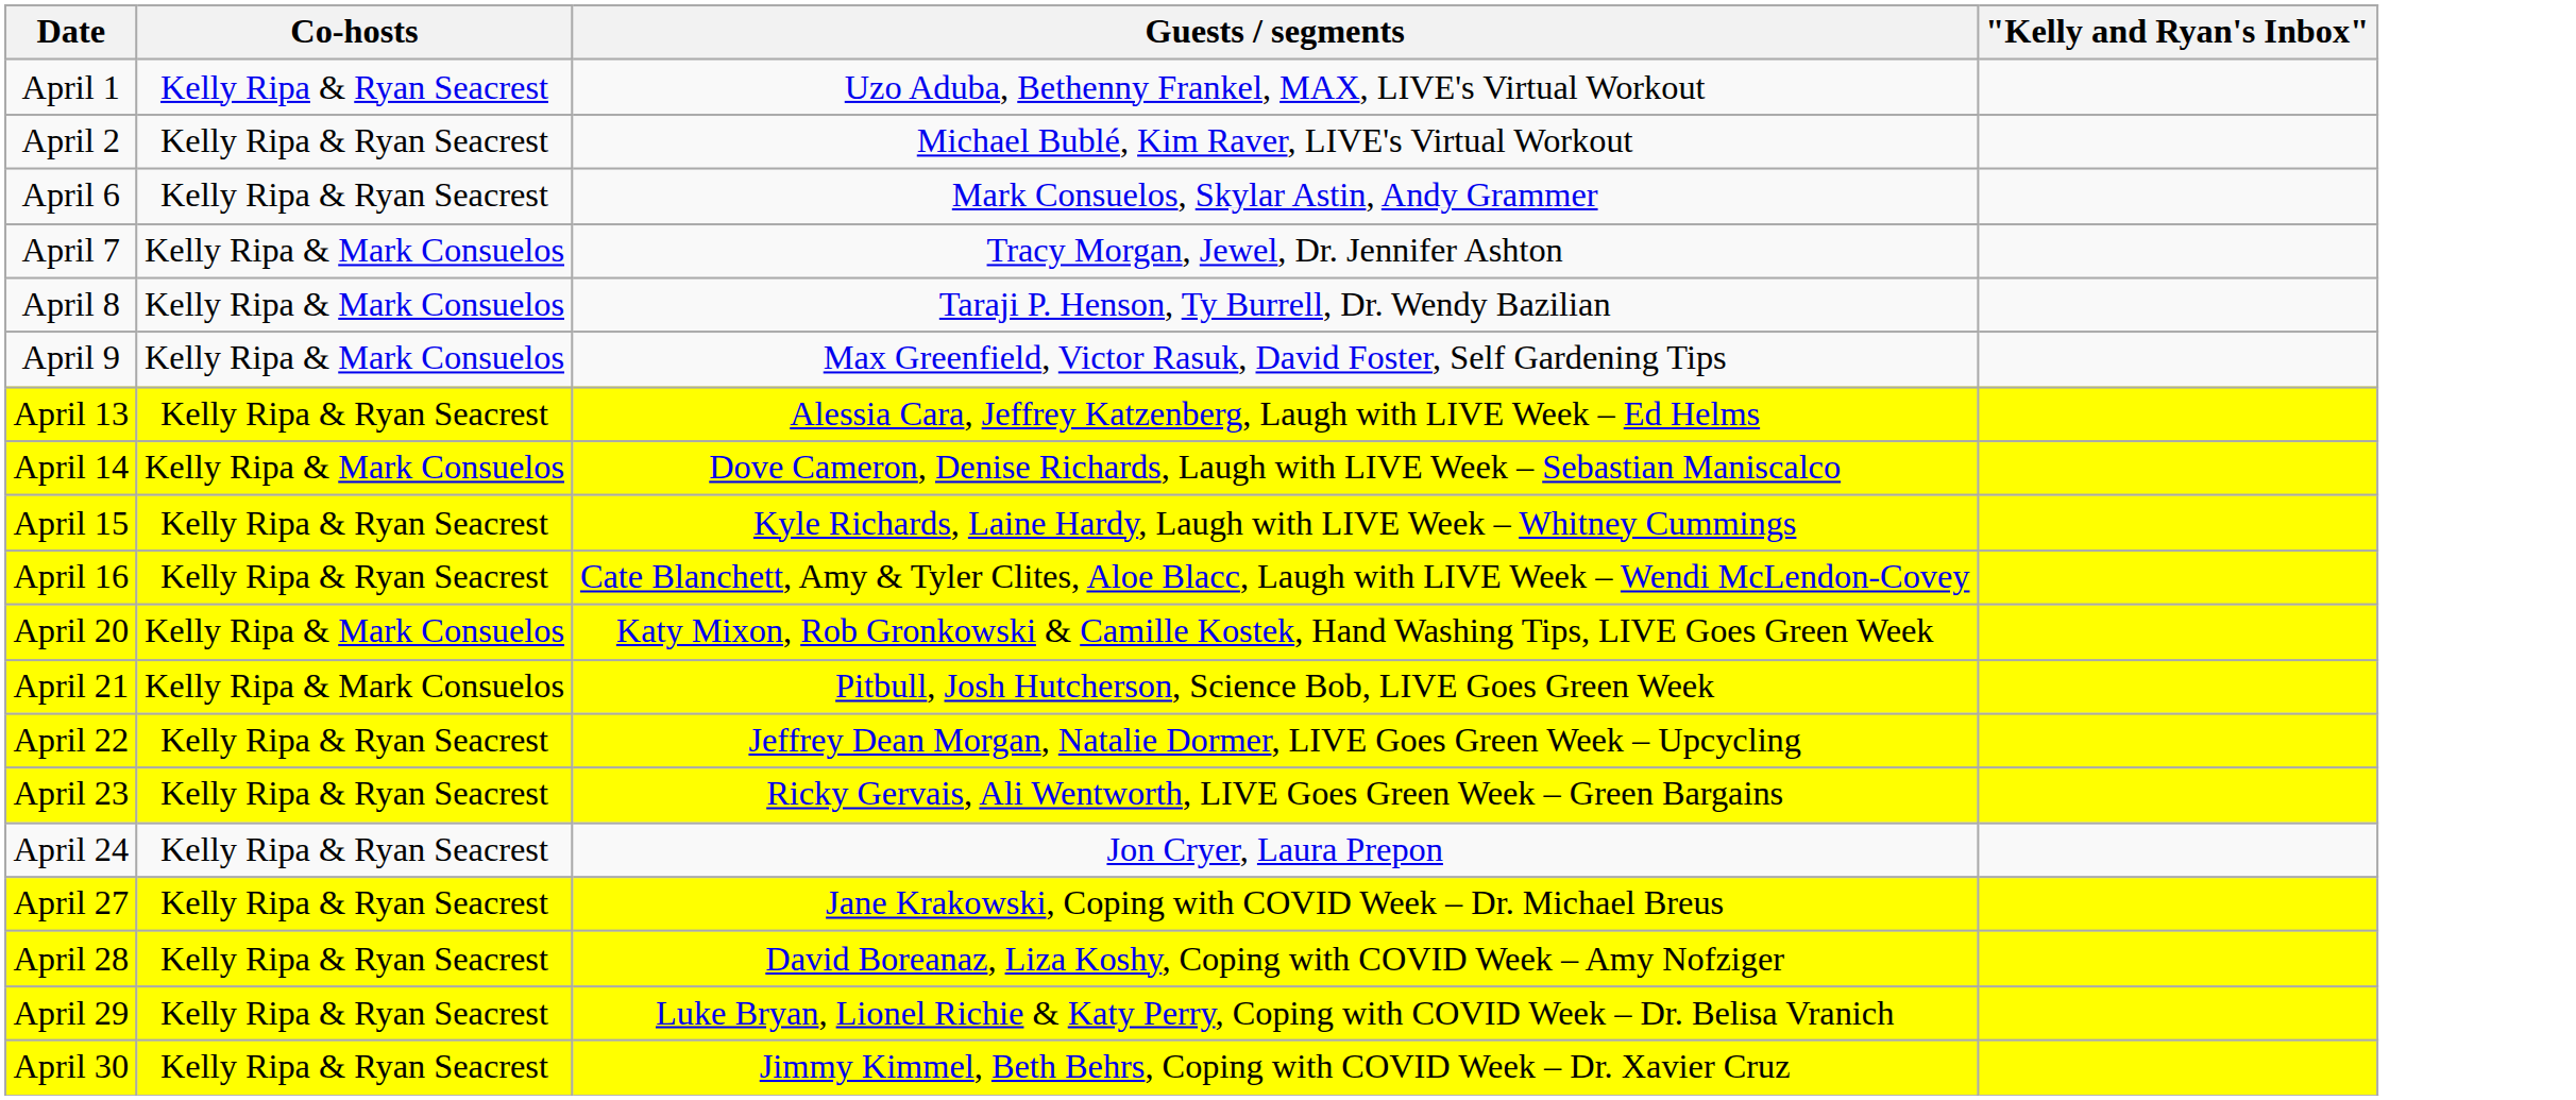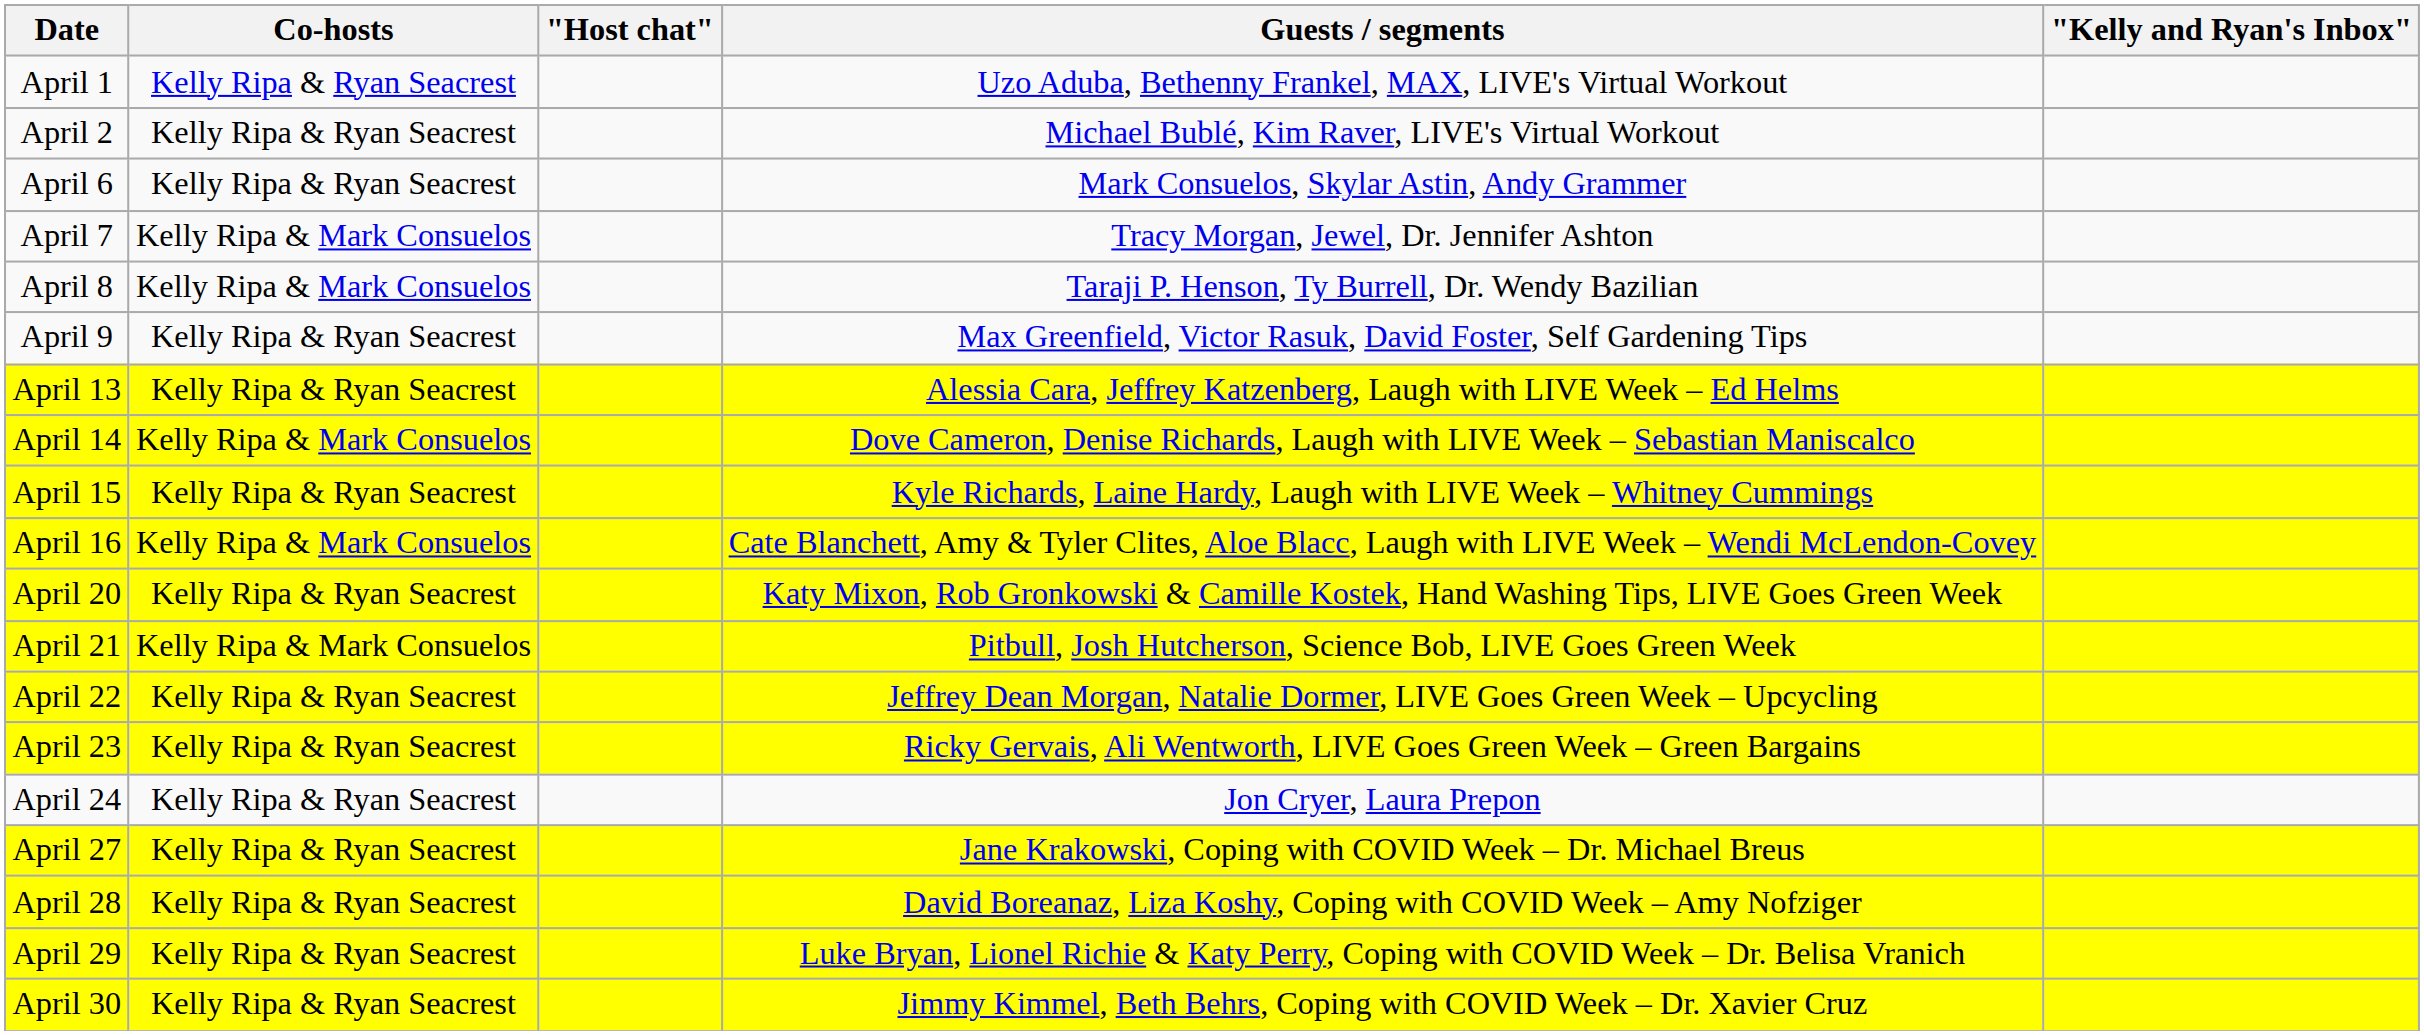 <table class="wikitable sortable" style="text-align:center;">
 <tr>
 <th>Date</th>
 <th>Co-hosts</th>
+<th>"Host chat"</th>
 <th>Guests / segments</th>
 <th>"Kelly and Ryan's Inbox"</th>
 </tr>
 <tr>
 <td>April 1</td>
 <td><a href='#'>Kelly Ripa</a> & <a href='#'>Ryan Seacrest</a></td>
+<td></td>
 <td><a href='#'>Uzo Aduba</a>, <a href='#'>Bethenny Frankel</a>, <a href='#'>MAX</a>, LIVE's Virtual Workout</td>
 <td></td>
 </tr>
 <tr>
 <td>April 2</td>
 <td>Kelly Ripa & Ryan Seacrest</td>
+<td></td>
 <td><a href='#'>Michael Bublé</a>, <a href='#'>Kim Raver</a>, LIVE's Virtual Workout</td>
 <td></td>
 </tr>
 <tr>
 <td>April 6</td>
 <td>Kelly Ripa & Ryan Seacrest</td>
+<td></td>
 <td><a href='#'>Mark Consuelos</a>, <a href='#'>Skylar Astin</a>, <a href='#'>Andy Grammer</a></td>
 <td></td>
 </tr>
 <tr>
 <td>April 7</td>
 <td>Kelly Ripa & <a href='#'>Mark Consuelos</a></td>
+<td></td>
 <td><a href='#'>Tracy Morgan</a>, <a href='#'>Jewel</a>, Dr. Jennifer Ashton</td>
 <td></td>
 </tr>
 <tr>
 <td>April 8</td>
 <td>Kelly Ripa & <a href='#'>Mark Consuelos</a></td>
+<td></td>
 <td><a href='#'>Taraji P. Henson</a>, <a href='#'>Ty Burrell</a>, Dr. Wendy Bazilian</td>
 <td></td>
 </tr>
 <tr>
 <td>April 9</td>
-<td>Kelly Ripa & <a href='#'>Mark Consuelos</a></td>
+<td>Kelly Ripa & Ryan Seacrest</td>
+<td></td>
 <td><a href='#'>Max Greenfield</a>, <a href='#'>Victor Rasuk</a>, <a href='#'>David Foster</a>, Self Gardening Tips</td>
 <td></td>
 </tr>
 <tr style="background:yellow;">
 <td>April 13</td>
 <td>Kelly Ripa & Ryan Seacrest</td>
+<td></td>
 <td><a href='#'>Alessia Cara</a>, <a href='#'>Jeffrey Katzenberg</a>, Laugh with LIVE Week – <a href='#'>Ed Helms</a></td>
 <td></td>
 </tr>
 <tr style="background:yellow;">
 <td>April 14</td>
 <td>Kelly Ripa & <a href='#'>Mark Consuelos</a></td>
+<td></td>
 <td><a href='#'>Dove Cameron</a>, <a href='#'>Denise Richards</a>, Laugh with LIVE Week – <a href='#'>Sebastian Maniscalco</a></td>
 <td></td>
 </tr>
 <tr style="background:yellow;">
 <td>April 15</td>
 <td>Kelly Ripa & Ryan Seacrest</td>
+<td></td>
 <td><a href='#'>Kyle Richards</a>, <a href='#'>Laine Hardy</a>, Laugh with LIVE Week – <a href='#'>Whitney Cummings</a></td>
 <td></td>
 </tr>
 <tr style="background:yellow;">
 <td>April 16</td>
-<td>Kelly Ripa & Ryan Seacrest</td>
+<td>Kelly Ripa & <a href='#'>Mark Consuelos</a></td>
+<td></td>
 <td><a href='#'>Cate Blanchett</a>, Amy & Tyler Clites, <a href='#'>Aloe Blacc</a>, Laugh with LIVE Week – <a href='#'>Wendi McLendon-Covey</a></td>
 <td></td>
 </tr>
 <tr style="background:yellow;">
 <td>April 20</td>
-<td>Kelly Ripa & <a href='#'>Mark Consuelos</a></td>
+<td>Kelly Ripa & Ryan Seacrest</td>
+<td></td>
 <td><a href='#'>Katy Mixon</a>, <a href='#'>Rob Gronkowski</a> & <a href='#'>Camille Kostek</a>, Hand Washing Tips, LIVE Goes Green Week</td>
 <td></td>
 </tr>
 <tr style="background:yellow;">
 <td>April 21</td>
 <td>Kelly Ripa & Mark Consuelos</td>
+<td></td>
 <td><a href='#'>Pitbull</a>, <a href='#'>Josh Hutcherson</a>, Science Bob, LIVE Goes Green Week</td>
 <td></td>
 </tr>
 <tr style="background:yellow;">
 <td>April 22</td>
 <td>Kelly Ripa & Ryan Seacrest</td>
+<td></td>
 <td><a href='#'>Jeffrey Dean Morgan</a>, <a href='#'>Natalie Dormer</a>, LIVE Goes Green Week – Upcycling</td>
 <td></td>
 </tr>
 <tr style="background:yellow;">
 <td>April 23</td>
 <td>Kelly Ripa & Ryan Seacrest</td>
+<td></td>
 <td><a href='#'>Ricky Gervais</a>, <a href='#'>Ali Wentworth</a>, LIVE Goes Green Week – Green Bargains</td>
 <td></td>
 </tr>
 <tr>
 <td>April 24</td>
 <td>Kelly Ripa & Ryan Seacrest</td>
+<td></td>
 <td><a href='#'>Jon Cryer</a>, <a href='#'>Laura Prepon</a></td>
 <td></td>
 </tr>
 <tr style="background:yellow;">
 <td>April 27</td>
 <td>Kelly Ripa & Ryan Seacrest</td>
+<td></td>
 <td><a href='#'>Jane Krakowski</a>, Coping with COVID Week – Dr. Michael Breus</td>
 <td></td>
 </tr>
 <tr style="background:yellow;">
 <td>April 28</td>
 <td>Kelly Ripa & Ryan Seacrest</td>
+<td></td>
 <td><a href='#'>David Boreanaz</a>, <a href='#'>Liza Koshy</a>, Coping with COVID Week – Amy Nofziger</td>
 <td></td>
 </tr>
 <tr style="background:yellow;">
 <td>April 29</td>
 <td>Kelly Ripa & Ryan Seacrest</td>
+<td></td>
 <td><a href='#'>Luke Bryan</a>, <a href='#'>Lionel Richie</a> & <a href='#'>Katy Perry</a>, Coping with COVID Week – Dr. Belisa Vranich</td>
 <td></td>
 </tr>
 <tr style="background:yellow;">
 <td>April 30</td>
 <td>Kelly Ripa & Ryan Seacrest</td>
+<td></td>
 <td><a href='#'>Jimmy Kimmel</a>, <a href='#'>Beth Behrs</a>, Coping with COVID Week – Dr. Xavier Cruz</td>
 <td></td>
 </tr>
 </table>
